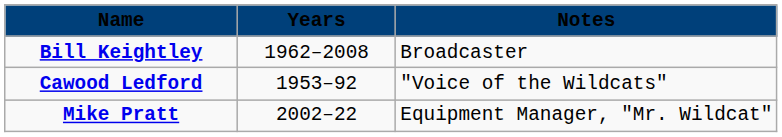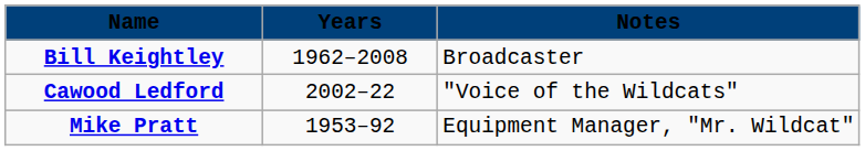 <table class=wikitable>
 <tr>
 <th style="background:#00407a;width:150px"><span>Name</span></th>
 <th style="background:#00407a;width:100px"><span>Years</span></th>
 <th style="background:#00407a;"><span>Notes</span></th>
 </tr>
 <tr>
 <td scope="row" style="text-align:center"><strong><a href='#'>Bill Keightley</a></strong></td>
 <td scope="row" style="text-align:center">1962–2008</td>
 <td>Broadcaster</td>
 </tr>
 <tr>
 <td scope="row" style="text-align:center"><strong><a href='#'>Cawood Ledford</a></strong></td>
-<td scope="row" style="text-align:center">1953–92</td>
+<td scope="row" style="text-align:center">2002–22</td>
 <td>"Voice of the Wildcats"</td>
 </tr>
 <tr>
 <td scope="row" style="text-align:center"><a href='#'><strong>Mike Pratt</strong></a></td>
-<td scope="row" style="text-align:center">2002–22</td>
+<td scope="row" style="text-align:center">1953–92</td>
 <td>Equipment Manager, "Mr. Wildcat"</td>
 </tr>
 </table>
